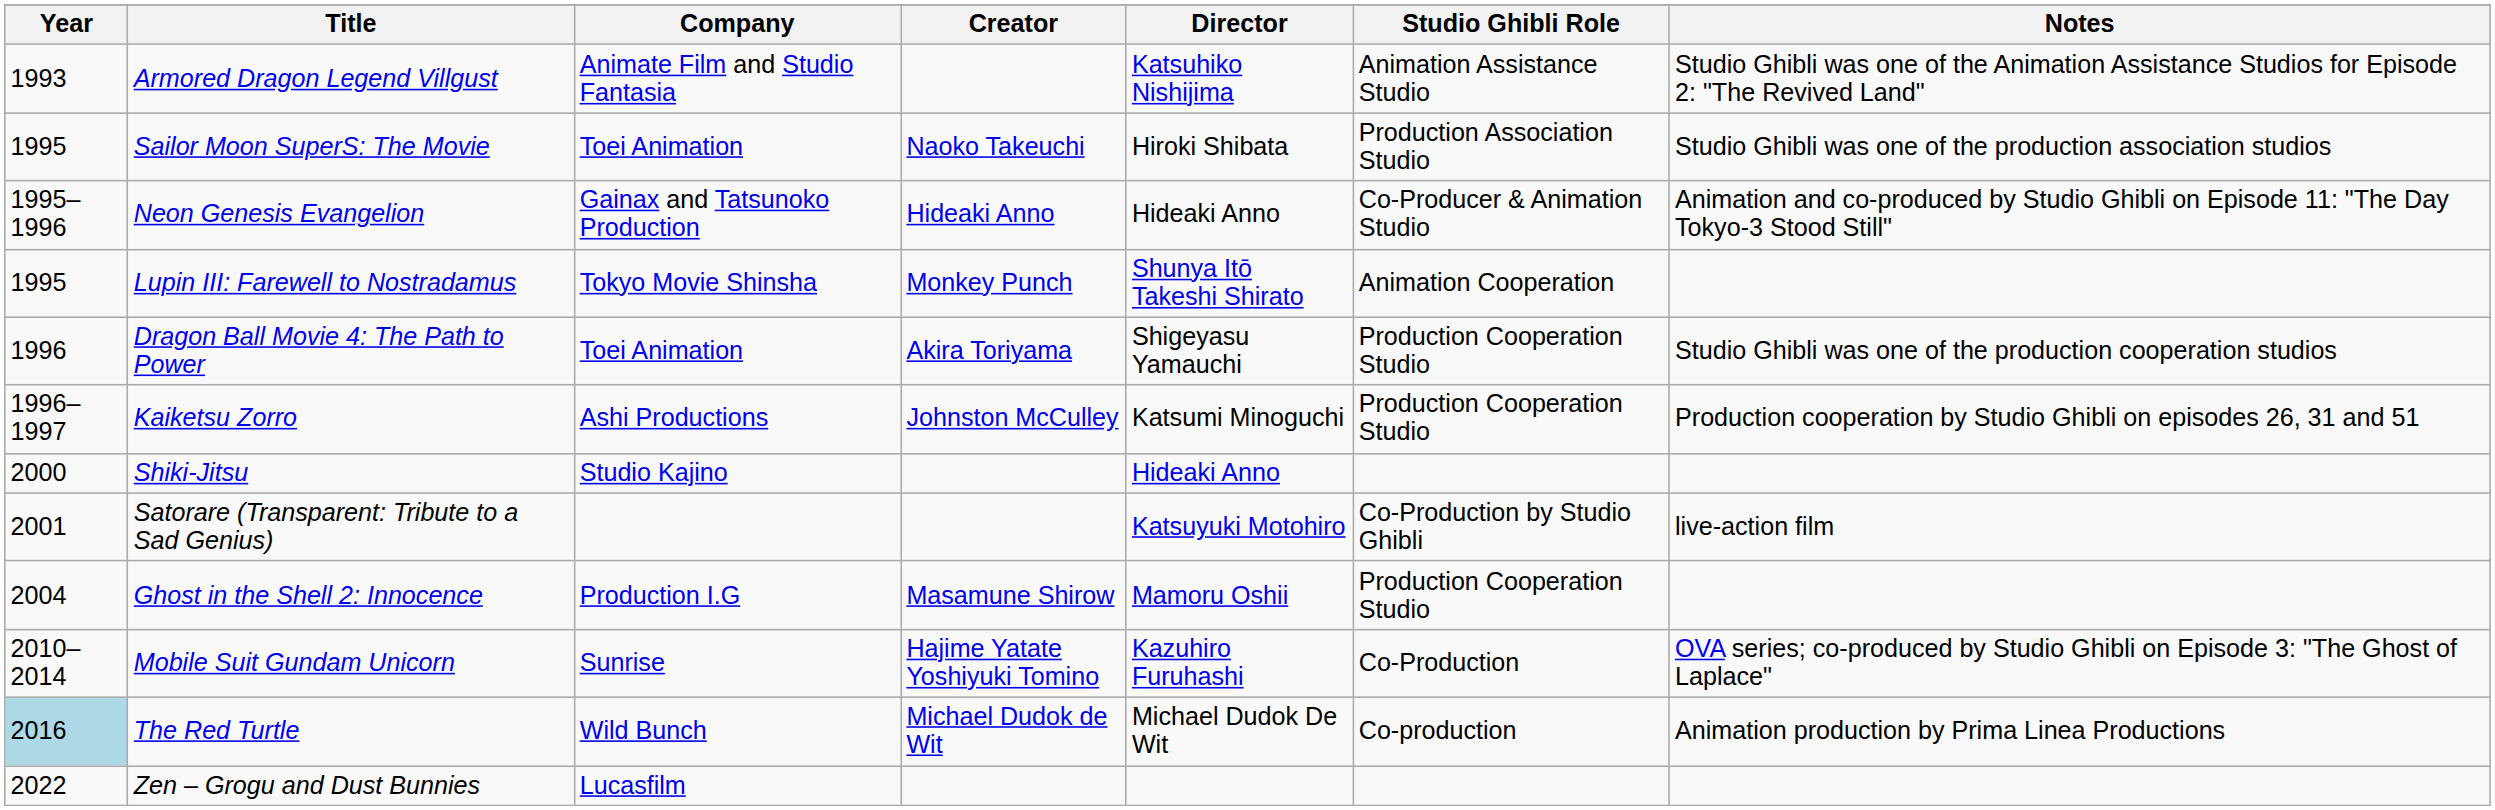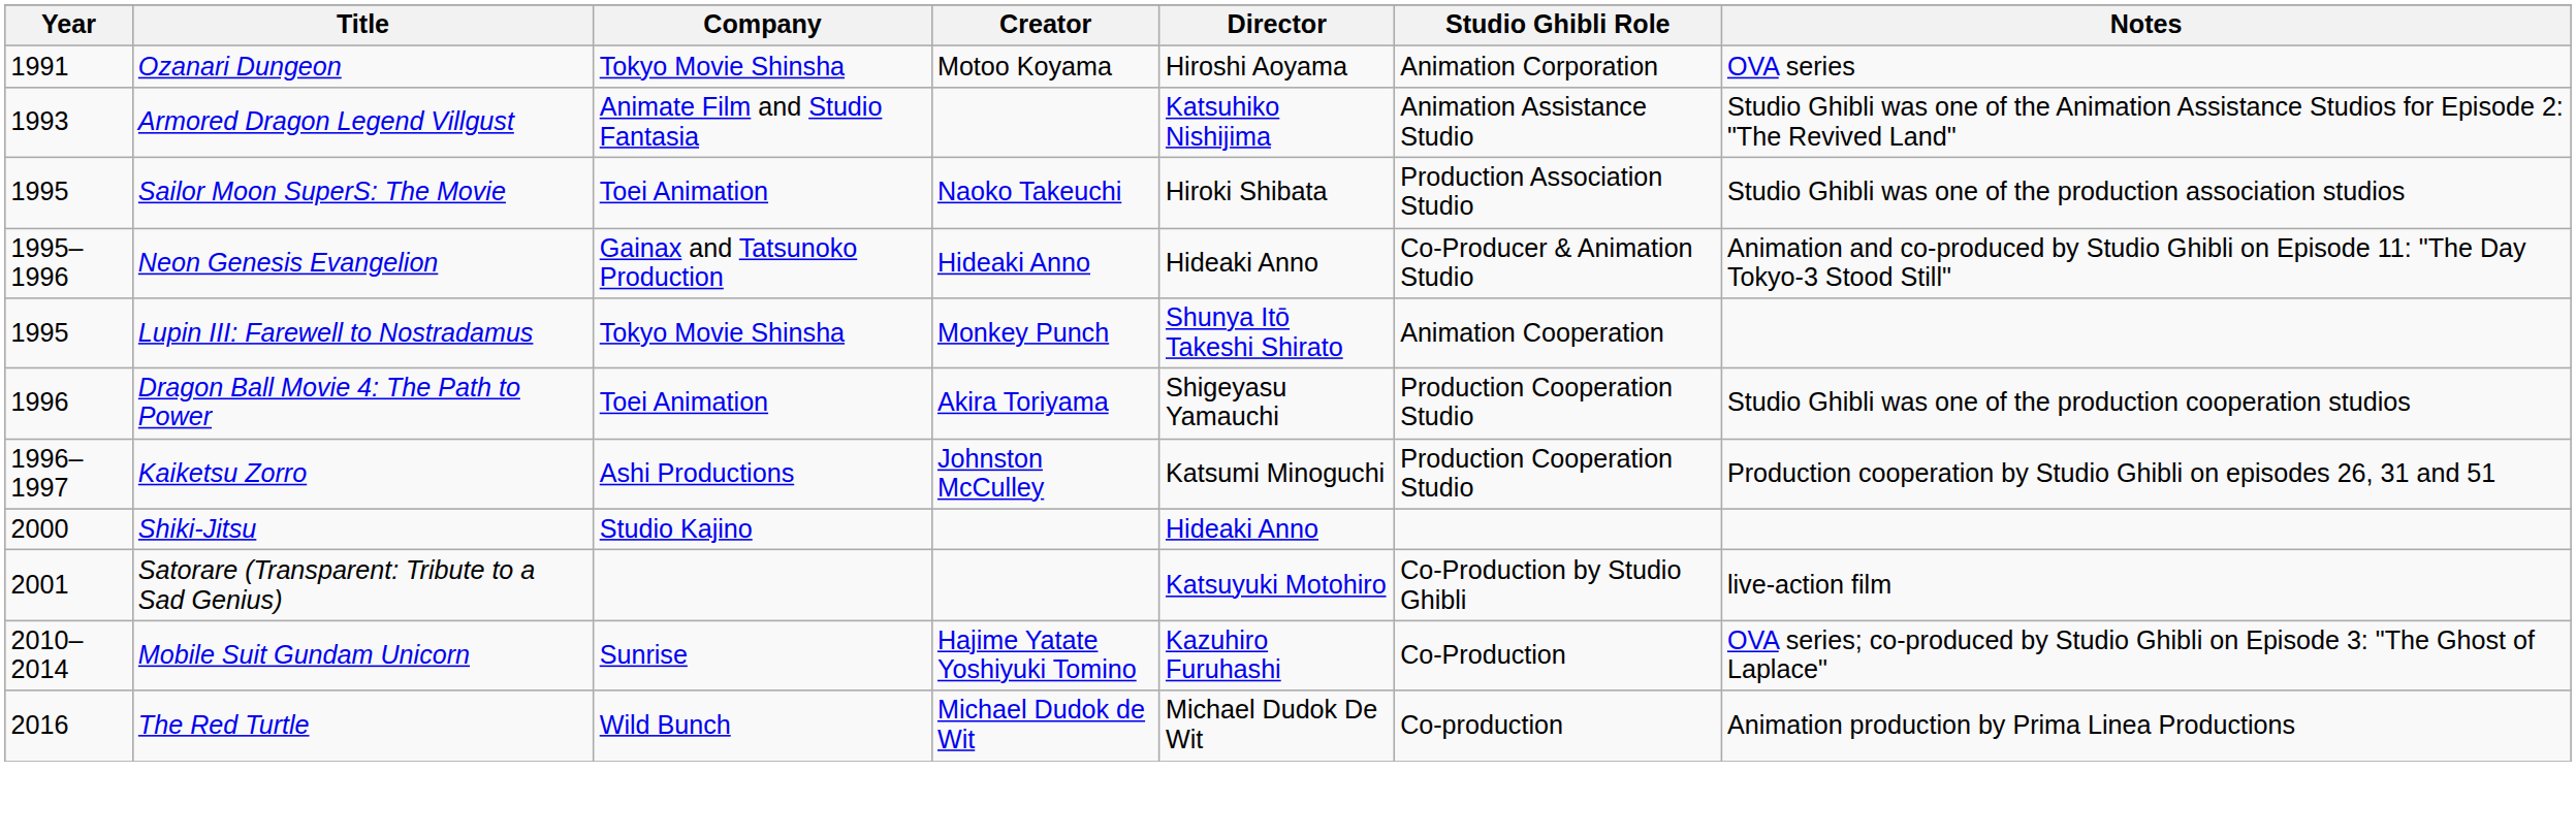 <table class="wikitable sortable" style="width:100%;">
 <tr>
 </tr>
 <tr>
 <th data-sort-type="number">Year</th>
 <th data-sort-type="text">Title</th>
 <th data-sort-type="text">Company</th>
 <th data-sort-type="text">Creator</th>
 <th data-sort-type="text">Director</th>
 <th data-sort-type="text">Studio Ghibli Role</th>
 <th data-sort-type="text">Notes</th>
+</tr>
+<tr>
+<td>1991</td>
+<td><em><a href='#'>Ozanari Dungeon</a></em></td>
+<td data-sort-value="TMS Entertainment"><a href='#'>Tokyo Movie Shinsha</a></td>
+<td>Motoo Koyama</td>
+<td>Hiroshi Aoyama</td>
+<td>Animation Corporation</td>
+<td><a href='#'>OVA</a> series</td>
 </tr>
 <tr>
 <td>1993</td>
 <td><em><a href='#'>Armored Dragon Legend Villgust</a></em></td>
 <td data-sort-value="Animate Film"><a href='#'>Animate Film</a> and <a href='#'>Studio Fantasia</a></td>
 <td></td>
 <td><a href='#'>Katsuhiko Nishijima</a></td>
 <td>Animation Assistance Studio</td>
 <td>Studio Ghibli was one of the Animation Assistance Studios for Episode 2: "The Revived Land"</td>
 </tr>
 <tr>
 <td>1995</td>
 <td><em><a href='#'>Sailor Moon SuperS: The Movie</a></em></td>
 <td data-sort-value="Toei Animation"><a href='#'>Toei Animation</a></td>
 <td><a href='#'>Naoko Takeuchi</a></td>
 <td>Hiroki Shibata</td>
 <td>Production Association Studio</td>
 <td>Studio Ghibli was one of the production association studios</td>
 </tr>
 <tr>
 <td>1995–1996</td>
 <td><em><a href='#'>Neon Genesis Evangelion</a></em></td>
 <td data-sort-value="Gainax"><a href='#'>Gainax</a> and <a href='#'>Tatsunoko Production</a></td>
 <td data-sort-value="Anno, Hideaki"><a href='#'>Hideaki Anno</a></td>
 <td>Hideaki Anno</td>
 <td>Co-Producer & Animation Studio</td>
 <td>Animation and co-produced by Studio Ghibli on Episode 11: "The Day Tokyo-3 Stood Still"</td>
 </tr>
 <tr>
 <td>1995</td>
 <td><em><a href='#'>Lupin III: Farewell to Nostradamus</a></em></td>
 <td data-sort-value="TMS Entertainment"><a href='#'>Tokyo Movie Shinsha</a></td>
 <td><a href='#'>Monkey Punch</a></td>
 <td><a href='#'>Shunya Itō</a> <br> <a href='#'>Takeshi Shirato</a></td>
 <td>Animation Cooperation</td>
 <td></td>
 </tr>
 <tr>
 <td>1996</td>
 <td><em><a href='#'>Dragon Ball Movie 4: The Path to Power</a></em></td>
 <td data-sort-value="Toei Animation"><a href='#'>Toei Animation</a></td>
 <td><a href='#'>Akira Toriyama</a></td>
 <td>Shigeyasu Yamauchi</td>
 <td>Production Cooperation Studio</td>
 <td>Studio Ghibli was one of the production cooperation studios</td>
 </tr>
 <tr>
 <td>1996–1997</td>
 <td><em><a href='#'>Kaiketsu Zorro</a></em></td>
 <td data-sort-value="Ashi Productions"><a href='#'>Ashi Productions</a></td>
 <td><a href='#'>Johnston McCulley</a></td>
 <td>Katsumi Minoguchi</td>
 <td>Production Cooperation Studio</td>
 <td>Production cooperation by Studio Ghibli on episodes 26, 31 and 51</td>
 </tr>
 <tr>
 <td>2000</td>
 <td><em><a href='#'>Shiki-Jitsu</a></em></td>
 <td data-sort-value="Studio Kajino"><a href='#'>Studio Kajino</a></td>
 <td></td>
 <td data-sort-value="Anno, Hideaki"><a href='#'>Hideaki Anno</a></td>
 <td></td>
 <td></td>
 </tr>
 <tr>
 <td>2001</td>
 <td><em>Satorare (Transparent: Tribute to a Sad Genius)</em></td>
 <td></td>
 <td></td>
 <td data-sort-value="Motohiro, Katsuyuki"><a href='#'>Katsuyuki Motohiro</a></td>
 <td>Co-Production by Studio Ghibli</td>
 <td>live-action film</td>
 </tr>
 <tr>
-<td>2004</td>
-<td><em><a href='#'>Ghost in the Shell 2: Innocence</a></em></td>
-<td data-sort-value="Production I.G"><a href='#'>Production I.G</a></td>
-<td><a href='#'>Masamune Shirow</a></td>
-<td><a href='#'>Mamoru Oshii</a></td>
-<td>Production Cooperation Studio</td>
-<td></td>
-</tr>
-<tr>
 <td>2010–2014</td>
 <td><em><a href='#'>Mobile Suit Gundam Unicorn</a></em></td>
 <td><a href='#'>Sunrise</a></td>
 <td><a href='#'>Hajime Yatate</a> <br> <a href='#'>Yoshiyuki Tomino</a></td>
 <td><a href='#'>Kazuhiro Furuhashi</a></td>
 <td>Co-Production</td>
 <td><a href='#'>OVA</a> series; co-produced by Studio Ghibli on Episode 3: "The Ghost of Laplace"</td>
 </tr>
 <tr>
-<td style="background: lightblue;">2016</td>
+<td>2016</td>
 <td><em><a href='#'>The Red Turtle</a></em></td>
 <td><a href='#'>Wild Bunch</a></td>
 <td><a href='#'>Michael Dudok de Wit</a></td>
 <td>Michael Dudok De Wit</td>
 <td>Co-production</td>
 <td>Animation production by Prima Linea Productions</td>
 </tr>
-<tr>
-<td>2022</td>
-<td><em>Zen – Grogu and Dust Bunnies</em></td>
-<td><a href='#'>Lucasfilm</a></td>
-<td></td>
-<td></td>
-<td></td>
-<td></td>
-</tr>
 </table>
